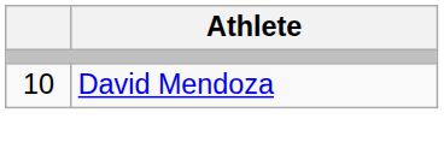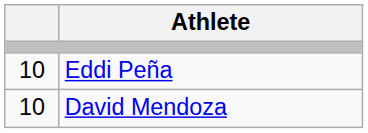 <table class="wikitable">
 <tr>
 <th width="30"></th>
 <th width="200">Athlete</th>
 </tr>
 <tr bgcolor="C0C0C0">
 <td colspan=2></td>
 </tr>
 <tr>
 <td align="center">10</td>
+<td> <a href='#'>Eddi Peña</a></td>
+</tr>
+<tr>
+<td align="center">10</td>
 <td> <a href='#'>David Mendoza</a></td>
 </tr>
 </table>
